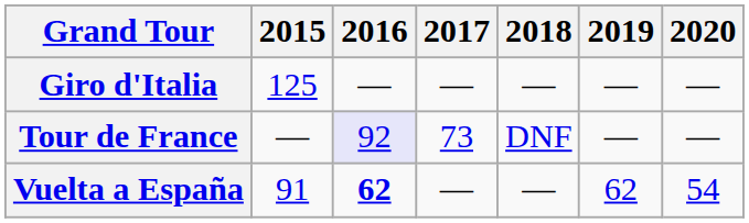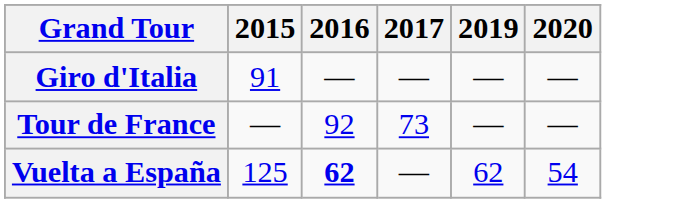 <table class="wikitable plainrowheaders">
 <tr>
 <th scope="col"><a href='#'>Grand Tour</a></th>
 <th scope="col">2015</th>
 <th scope="col">2016</th>
 <th scope="col">2017</th>
-<th scope="col">2018</th>
 <th scope="col">2019</th>
 <th scope="col">2020</th>
 </tr>
 <tr style="text-align:center;">
 <th scope="row"> <a href='#'>Giro d'Italia</a></th>
-<td><a href='#'>125</a></td>
-<td>—</td>
+<td><a href='#'>91</a></td>
 <td>—</td>
 <td>—</td>
 <td>—</td>
 <td>—</td>
 </tr>
 <tr style="text-align:center;">
 <th scope="row"> <a href='#'>Tour de France</a></th>
 <td>—</td>
-<td style="background: lavender;"><a href='#'>92</a></td>
+<td><a href='#'>92</a></td>
 <td><a href='#'>73</a></td>
-<td><a href='#'>DNF</a></td>
 <td>—</td>
 <td>—</td>
 </tr>
 <tr style="text-align:center;">
 <th scope="row"> <a href='#'>Vuelta a España</a></th>
-<td><a href='#'>91</a></td>
+<td><a href='#'>125</a></td>
 <td><strong><a href='#'>62</a></strong></td>
-<td>—</td>
 <td>—</td>
 <td><a href='#'>62</a></td>
 <td><a href='#'>54</a></td>
 </tr>
 </table>
